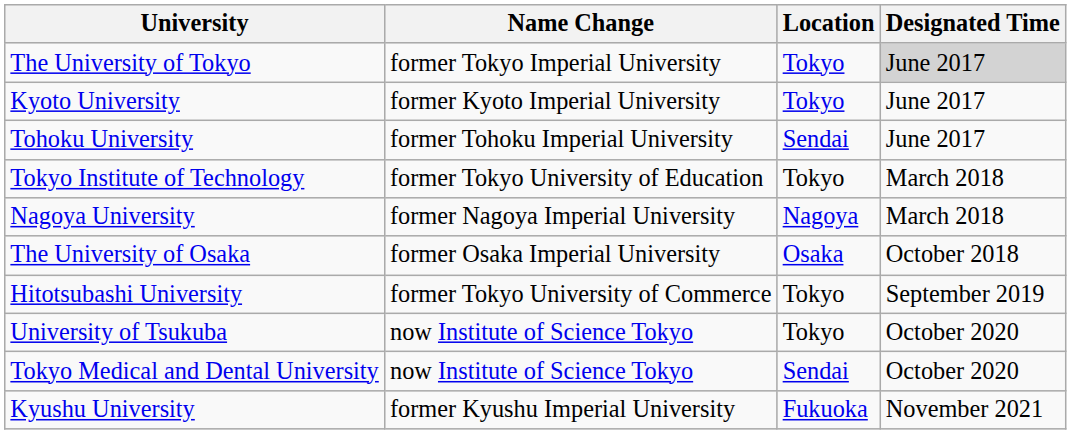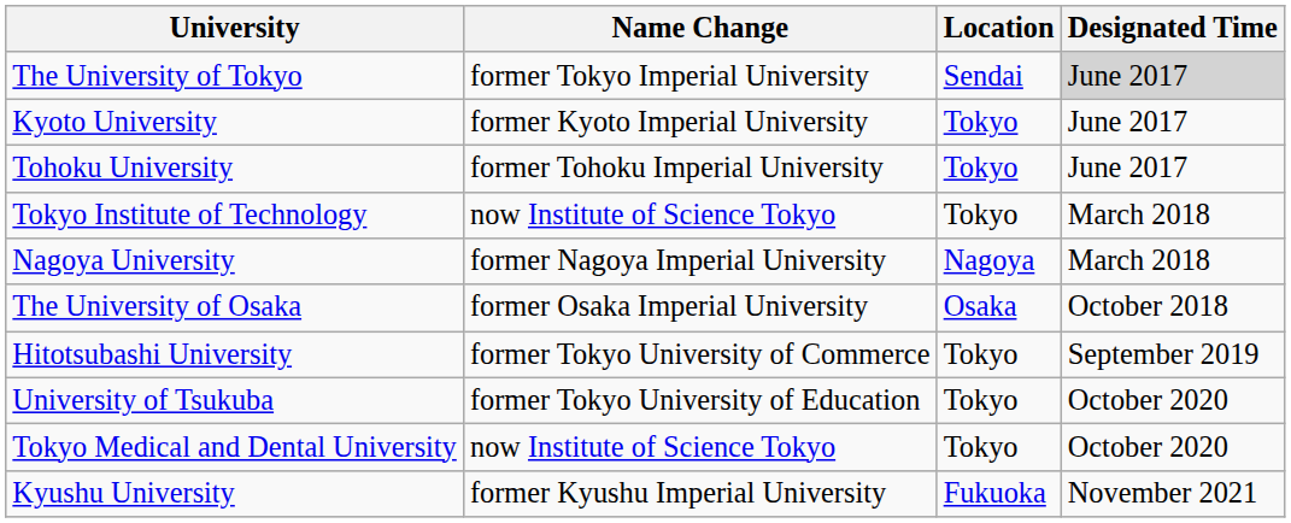 <table class="wikitable">
 <tr>
 <th>University</th>
 <th>Name Change</th>
 <th>Location</th>
 <th>Designated Time</th>
 </tr>
 <tr>
 <td><a href='#'>The University of Tokyo</a></td>
 <td>former Tokyo Imperial University</td>
-<td><a href='#'>Tokyo</a></td>
+<td><a href='#'>Sendai</a></td>
 <td style="background: lightgrey;">June 2017</td>
 </tr>
 <tr>
 <td><a href='#'>Kyoto University</a></td>
 <td>former Kyoto Imperial University</td>
 <td><a href='#'>Tokyo</a></td>
 <td>June 2017</td>
 </tr>
 <tr>
 <td><a href='#'>Tohoku University</a></td>
 <td>former Tohoku Imperial University</td>
-<td><a href='#'>Sendai</a></td>
+<td><a href='#'>Tokyo</a></td>
 <td>June 2017</td>
 </tr>
 <tr>
 <td><a href='#'>Tokyo Institute of Technology</a></td>
-<td>former Tokyo University of Education</td>
+<td>now <a href='#'>Institute of Science Tokyo</a></td>
 <td>Tokyo</td>
 <td>March 2018</td>
 </tr>
 <tr>
 <td><a href='#'>Nagoya University</a></td>
 <td>former Nagoya Imperial University</td>
 <td><a href='#'>Nagoya</a></td>
 <td>March 2018</td>
 </tr>
 <tr>
 <td><a href='#'>The University of Osaka</a></td>
 <td>former Osaka Imperial University</td>
 <td><a href='#'>Osaka</a></td>
 <td>October 2018</td>
 </tr>
 <tr>
 <td><a href='#'>Hitotsubashi University</a></td>
 <td>former Tokyo University of Commerce</td>
 <td>Tokyo</td>
 <td>September 2019</td>
 </tr>
 <tr>
 <td><a href='#'>University of Tsukuba</a></td>
-<td>now <a href='#'>Institute of Science Tokyo</a></td>
+<td>former Tokyo University of Education</td>
 <td>Tokyo</td>
 <td>October 2020</td>
 </tr>
 <tr>
 <td><a href='#'>Tokyo Medical and Dental University</a></td>
 <td>now <a href='#'>Institute of Science Tokyo</a></td>
-<td><a href='#'>Sendai</a></td>
+<td>Tokyo</td>
 <td>October 2020</td>
 </tr>
 <tr>
 <td><a href='#'>Kyushu University</a></td>
 <td>former Kyushu Imperial University</td>
 <td><a href='#'>Fukuoka</a></td>
 <td>November 2021</td>
 </tr>
 </table>
